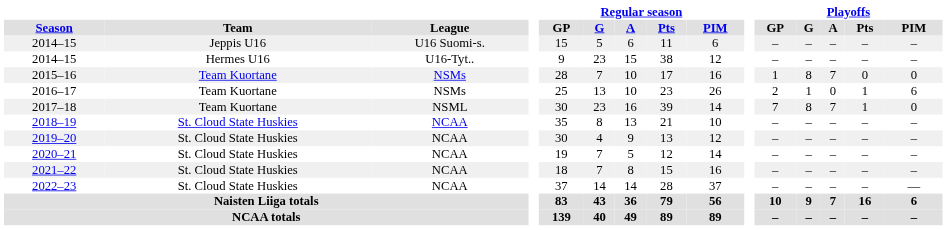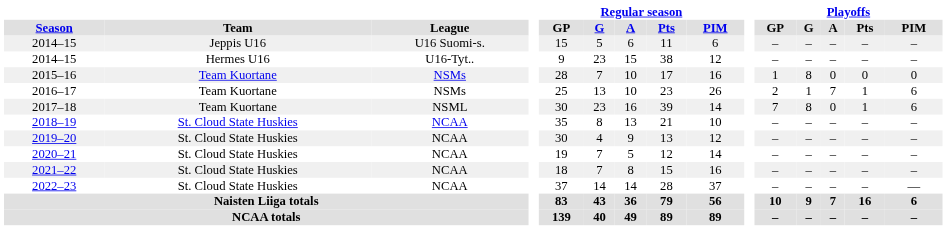 <table border="0" cellpadding="1" cellspacing="0" width="75%" style="text-align:center">
 <tr>
 <th colspan="3" bgcolor="#ffffff"> </th>
 <th rowspan="99" bgcolor="#ffffff"> </th>
 <th colspan="5"><a href='#'>Regular season</a></th>
 <th rowspan="99" bgcolor="#ffffff"> </th>
 <th colspan="5"><a href='#'>Playoffs</a></th>
 </tr>
 <tr bgcolor="#e0e0e0">
 <th><a href='#'>Season</a></th>
 <th>Team</th>
 <th>League</th>
 <th>GP</th>
 <th><a href='#'>G</a></th>
 <th><a href='#'>A</a></th>
 <th><a href='#'>Pts</a></th>
 <th><a href='#'>PIM</a></th>
 <th>GP</th>
 <th>G</th>
 <th>A</th>
 <th>Pts</th>
 <th>PIM</th>
 </tr>
 <tr bgcolor="#f0f0f0">
 <td>2014–15</td>
 <td>Jeppis U16</td>
 <td>U16 Suomi-s.</td>
 <td>15</td>
 <td>5</td>
 <td>6</td>
 <td>11</td>
 <td>6</td>
 <td>–</td>
 <td>–</td>
 <td>–</td>
 <td>–</td>
 <td>–</td>
 </tr>
 <tr>
 <td>2014–15</td>
 <td>Hermes U16</td>
 <td>U16-Tyt..</td>
 <td>9</td>
 <td>23</td>
 <td>15</td>
 <td>38</td>
 <td>12</td>
 <td>–</td>
 <td>–</td>
 <td>–</td>
 <td>–</td>
 <td>–</td>
 </tr>
 <tr bgcolor="#f0f0f0">
 <td>2015–16</td>
 <td><a href='#'>Team Kuortane</a></td>
 <td><a href='#'>NSMs</a></td>
 <td>28</td>
 <td>7</td>
 <td>10</td>
 <td>17</td>
 <td>16</td>
 <td>1</td>
 <td>8</td>
-<td>7</td>
+<td>0</td>
 <td>0</td>
 <td>0</td>
 </tr>
 <tr>
 <td>2016–17</td>
 <td>Team Kuortane</td>
 <td>NSMs</td>
 <td>25</td>
 <td>13</td>
 <td>10</td>
 <td>23</td>
 <td>26</td>
 <td>2</td>
 <td>1</td>
-<td>0</td>
+<td>7</td>
 <td>1</td>
 <td>6</td>
 </tr>
 <tr bgcolor="#f0f0f0">
 <td>2017–18</td>
 <td>Team Kuortane</td>
 <td>NSML</td>
 <td>30</td>
 <td>23</td>
 <td>16</td>
 <td>39</td>
 <td>14</td>
 <td>7</td>
 <td>8</td>
-<td>7</td>
+<td>0</td>
 <td>1</td>
-<td>0</td>
+<td>6</td>
 </tr>
 <tr>
 <td><a href='#'>2018–19</a></td>
 <td><a href='#'>St. Cloud State Huskies</a></td>
 <td><a href='#'>NCAA</a></td>
 <td>35</td>
 <td>8</td>
 <td>13</td>
 <td>21</td>
 <td>10</td>
 <td>–</td>
 <td>–</td>
 <td>–</td>
 <td>–</td>
 <td>–</td>
 </tr>
 <tr bgcolor="#f0f0f0">
 <td><a href='#'>2019–20</a></td>
 <td>St. Cloud State Huskies</td>
 <td>NCAA</td>
 <td>30</td>
 <td>4</td>
 <td>9</td>
 <td>13</td>
 <td>12</td>
 <td>–</td>
 <td>–</td>
 <td>–</td>
 <td>–</td>
 <td>–</td>
 </tr>
 <tr>
 <td><a href='#'>2020–21</a></td>
 <td>St. Cloud State Huskies</td>
 <td>NCAA</td>
 <td>19</td>
 <td>7</td>
 <td>5</td>
 <td>12</td>
 <td>14</td>
 <td>–</td>
 <td>–</td>
 <td>–</td>
 <td>–</td>
 <td>–</td>
 </tr>
 <tr bgcolor="#f0f0f0">
 <td><a href='#'>2021–22</a></td>
 <td>St. Cloud State Huskies</td>
 <td>NCAA</td>
 <td>18</td>
 <td>7</td>
 <td>8</td>
 <td>15</td>
 <td>16</td>
 <td>–</td>
 <td>–</td>
 <td>–</td>
 <td>–</td>
 <td>–</td>
 </tr>
 <tr>
 <td><a href='#'>2022–23</a></td>
 <td>St. Cloud State Huskies</td>
 <td>NCAA</td>
 <td>37</td>
 <td>14</td>
 <td>14</td>
 <td>28</td>
 <td>37</td>
 <td>–</td>
 <td>–</td>
 <td>–</td>
 <td>–</td>
 <td>—</td>
 </tr>
 <tr bgcolor="#e0e0e0">
 <th colspan="3">Naisten Liiga totals</th>
 <th>83</th>
 <th>43</th>
 <th>36</th>
 <th>79</th>
 <th>56</th>
 <th>10</th>
 <th>9</th>
 <th>7</th>
 <th>16</th>
 <th>6</th>
 </tr>
 <tr bgcolor="#e0e0e0">
 <th colspan="3">NCAA totals</th>
 <th>139</th>
 <th>40</th>
 <th>49</th>
 <th>89</th>
 <th>89</th>
 <th>–</th>
 <th>–</th>
 <th>–</th>
 <th>–</th>
 <th>–</th>
 </tr>
 </table>
